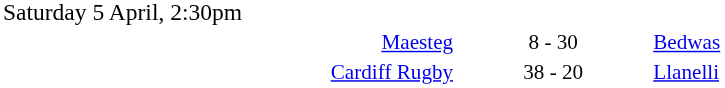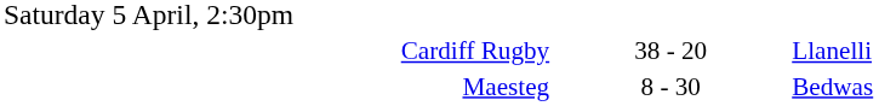 <table style="width:70%;" cellspacing="1">
 <tr>
 <th width=35%></th>
 <th width=15%></th>
 <th></th>
 </tr>
 <tr>
 <td>Saturday 5 April, 2:30pm</td>
 </tr>
 <tr style=font-size:90%>
+<td align=right><a href='#'>Cardiff Rugby</a></td>
+<td align=center>38 - 20</td>
+<td><a href='#'>Llanelli</a></td>
+</tr>
+<tr style=font-size:90%>
 <td align=right><a href='#'>Maesteg</a></td>
 <td align=center>8 - 30</td>
 <td><a href='#'>Bedwas</a></td>
 </tr>
-<tr style=font-size:90%>
-<td align=right><a href='#'>Cardiff Rugby</a></td>
-<td align=center>38 - 20</td>
-<td><a href='#'>Llanelli</a></td>
-</tr>
 </table>
